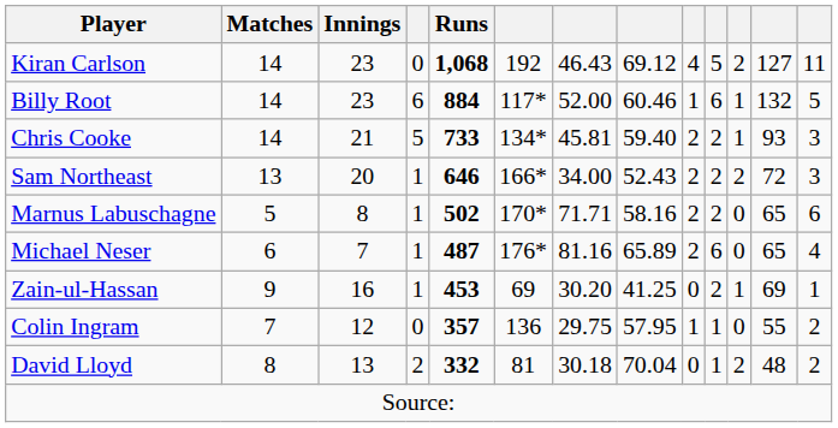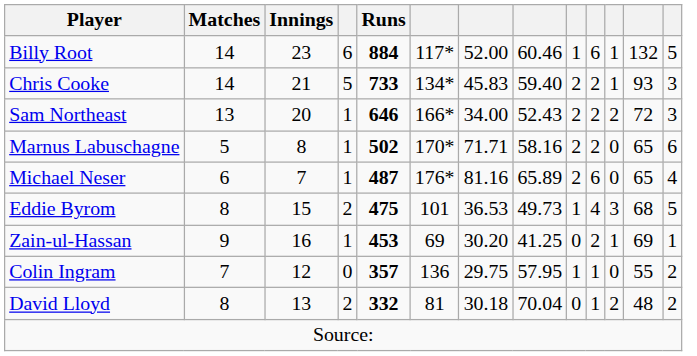 <table class="wikitable" style="text-align:center">
 <tr>
 <th>Player</th>
 <th>Matches</th>
 <th>Innings</th>
 <th></th>
 <th>Runs</th>
 <th></th>
 <th></th>
 <th></th>
 <th></th>
 <th></th>
 <th></th>
 <th></th>
 <th></th>
-</tr>
-<tr>
-<td align="left"><a href='#'>Kiran Carlson</a></td>
-<td>14</td>
-<td>23</td>
-<td>0</td>
-<td><strong>1,068</strong></td>
-<td>192</td>
-<td>46.43</td>
-<td>69.12</td>
-<td>4</td>
-<td>5</td>
-<td>2</td>
-<td>127</td>
-<td>11</td>
 </tr>
 <tr>
 <td align="left"><a href='#'>Billy Root</a></td>
 <td>14</td>
 <td>23</td>
 <td>6</td>
 <td><strong>884</strong></td>
 <td>117*</td>
 <td>52.00</td>
 <td>60.46</td>
 <td>1</td>
 <td>6</td>
 <td>1</td>
 <td>132</td>
 <td>5</td>
 </tr>
 <tr>
 <td align="left"><a href='#'>Chris Cooke</a></td>
 <td>14</td>
 <td>21</td>
 <td>5</td>
 <td><strong>733</strong></td>
 <td>134*</td>
-<td>45.81</td>
+<td>45.83</td>
 <td>59.40</td>
 <td>2</td>
 <td>2</td>
 <td>1</td>
 <td>93</td>
 <td>3</td>
 </tr>
 <tr>
 <td align="left"><a href='#'>Sam Northeast</a></td>
 <td>13</td>
 <td>20</td>
 <td>1</td>
 <td><strong>646</strong></td>
 <td>166*</td>
 <td>34.00</td>
 <td>52.43</td>
 <td>2</td>
 <td>2</td>
 <td>2</td>
 <td>72</td>
 <td>3</td>
 </tr>
 <tr>
 <td align="left"><a href='#'>Marnus Labuschagne</a></td>
 <td>5</td>
 <td>8</td>
 <td>1</td>
 <td><strong>502</strong></td>
 <td>170*</td>
 <td>71.71</td>
 <td>58.16</td>
 <td>2</td>
 <td>2</td>
 <td>0</td>
 <td>65</td>
 <td>6</td>
 </tr>
 <tr>
 <td align="left"><a href='#'>Michael Neser</a></td>
 <td>6</td>
 <td>7</td>
 <td>1</td>
 <td><strong>487</strong></td>
 <td>176*</td>
 <td>81.16</td>
 <td>65.89</td>
 <td>2</td>
 <td>6</td>
 <td>0</td>
 <td>65</td>
 <td>4</td>
 </tr>
 <tr>
+<td align="left"><a href='#'>Eddie Byrom</a></td>
+<td>8</td>
+<td>15</td>
+<td>2</td>
+<td><strong>475</strong></td>
+<td>101</td>
+<td>36.53</td>
+<td>49.73</td>
+<td>1</td>
+<td>4</td>
+<td>3</td>
+<td>68</td>
+<td>5</td>
+</tr>
+<tr>
 <td align="left"><a href='#'>Zain-ul-Hassan</a></td>
 <td>9</td>
 <td>16</td>
 <td>1</td>
 <td><strong>453</strong></td>
 <td>69</td>
 <td>30.20</td>
 <td>41.25</td>
 <td>0</td>
 <td>2</td>
 <td>1</td>
 <td>69</td>
 <td>1</td>
 </tr>
 <tr>
 <td align="left"><a href='#'>Colin Ingram</a></td>
 <td>7</td>
 <td>12</td>
 <td>0</td>
 <td><strong>357</strong></td>
 <td>136</td>
 <td>29.75</td>
 <td>57.95</td>
 <td>1</td>
 <td>1</td>
 <td>0</td>
 <td>55</td>
 <td>2</td>
 </tr>
 <tr>
 <td align="left"><a href='#'>David Lloyd</a></td>
 <td>8</td>
 <td>13</td>
 <td>2</td>
 <td><strong>332</strong></td>
 <td>81</td>
 <td>30.18</td>
 <td>70.04</td>
 <td>0</td>
 <td>1</td>
 <td>2</td>
 <td>48</td>
 <td>2</td>
 </tr>
 <tr>
 <td colspan="13">Source: </td>
 </tr>
 </table>
